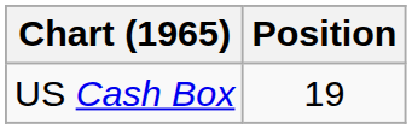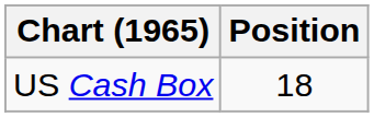 <table class="wikitable">
 <tr>
 <th>Chart (1965)</th>
 <th>Position</th>
 </tr>
 <tr>
 <td>US <a href='#'><em>Cash Box</em></a></td>
-<td align="center">19</td>
+<td align="center">18</td>
 </tr>
 </table>
